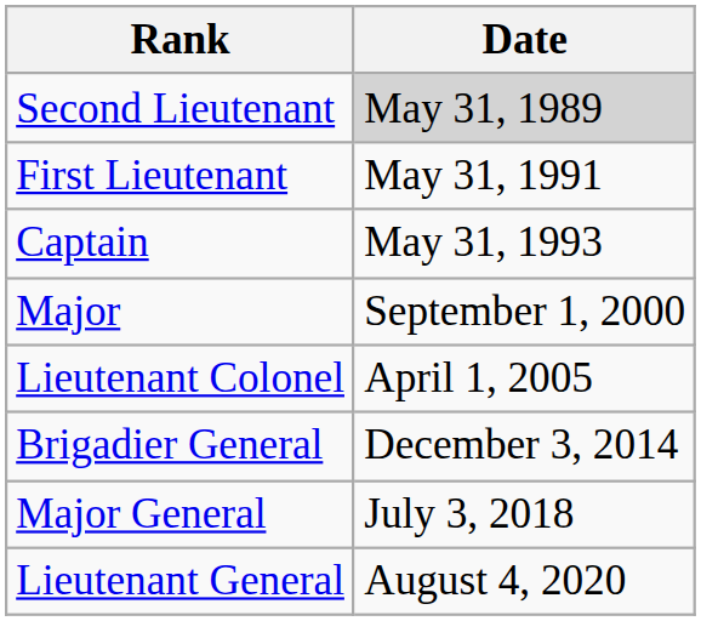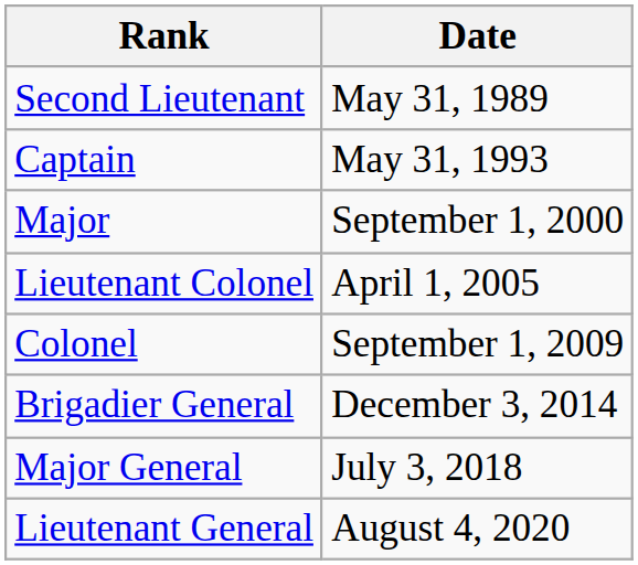 <table class="wikitable">
 <tr>
 <th>Rank</th>
 <th>Date</th>
 </tr>
 <tr>
 <td> <a href='#'>Second Lieutenant</a></td>
-<td style="background: lightgrey;">May 31, 1989</td>
-</tr>
-<tr>
-<td> <a href='#'>First Lieutenant</a></td>
-<td>May 31, 1991</td>
+<td>May 31, 1989</td>
 </tr>
 <tr>
 <td> <a href='#'>Captain</a></td>
 <td>May 31, 1993</td>
 </tr>
 <tr>
 <td> <a href='#'>Major</a></td>
 <td>September 1, 2000</td>
 </tr>
 <tr>
 <td> <a href='#'>Lieutenant Colonel</a></td>
 <td>April 1, 2005</td>
 </tr>
 <tr>
+<td> <a href='#'>Colonel</a></td>
+<td>September 1, 2009</td>
+</tr>
+<tr>
 <td> <a href='#'>Brigadier General</a></td>
 <td>December 3, 2014</td>
 </tr>
 <tr>
 <td> <a href='#'>Major General</a></td>
 <td>July 3, 2018</td>
 </tr>
 <tr>
 <td> <a href='#'>Lieutenant General</a></td>
 <td>August 4, 2020</td>
 </tr>
 </table>
